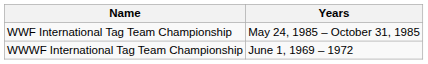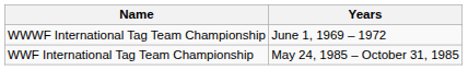 <table class="wikitable" border="1">
 <tr>
 <th>Name</th>
 <th>Years</th>
 </tr>
 <tr>
+<td>WWWF International Tag Team Championship</td>
+<td>June 1, 1969 – 1972</td>
+</tr>
+<tr>
 <td>WWF International Tag Team Championship</td>
 <td>May 24, 1985 – October 31, 1985</td>
 </tr>
-<tr>
-<td>WWWF International Tag Team Championship</td>
-<td>June 1, 1969 – 1972</td>
-</tr>
 </table>
